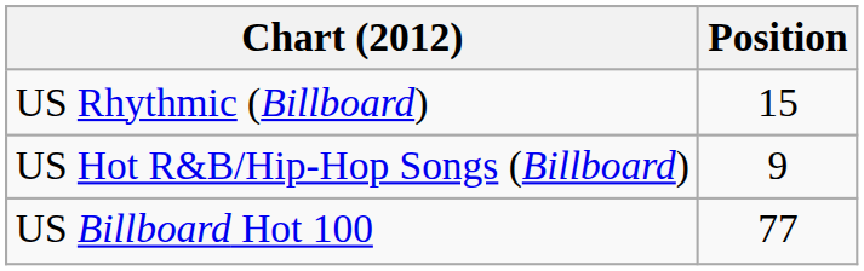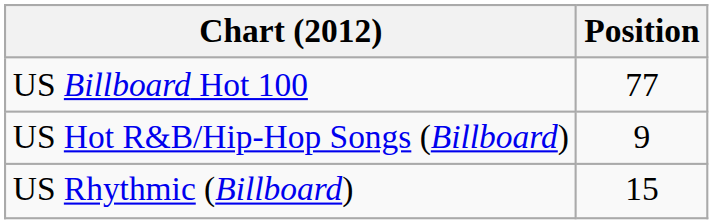 <table class="wikitable sortable">
 <tr>
 <th scope="col">Chart (2012)</th>
 <th scope="col">Position</th>
 </tr>
 <tr>
-<td>US <a href='#'>Rhythmic</a> (<em><a href='#'>Billboard</a></em>)</td>
-<td style="text-align:center;">15</td>
+<td>US <a href='#'><em>Billboard</em> Hot 100</a></td>
+<td style="text-align:center;">77</td>
 </tr>
 <tr>
 <td>US <a href='#'>Hot R&B/Hip-Hop Songs</a> (<em><a href='#'>Billboard</a></em>)</td>
 <td style="text-align:center;">9</td>
 </tr>
 <tr>
-<td>US <a href='#'><em>Billboard</em> Hot 100</a></td>
-<td style="text-align:center;">77</td>
+<td>US <a href='#'>Rhythmic</a> (<em><a href='#'>Billboard</a></em>)</td>
+<td style="text-align:center;">15</td>
 </tr>
 </table>
